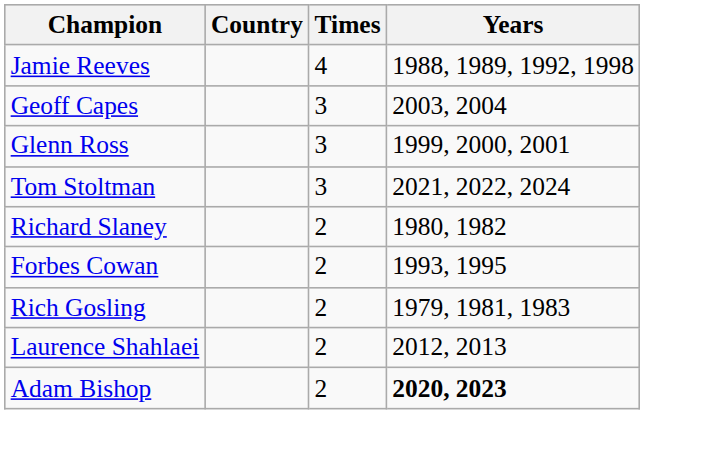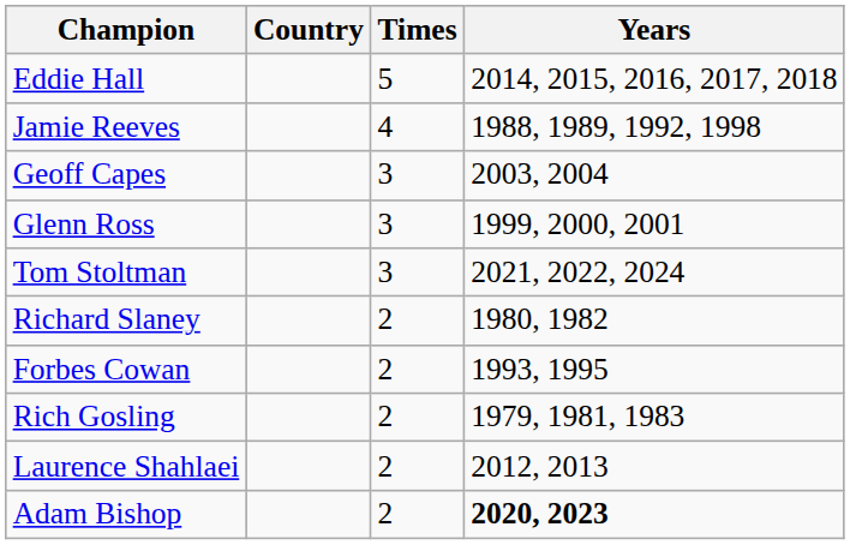 <table class="wikitable">
 <tr>
 <th>Champion</th>
 <th>Country</th>
 <th>Times</th>
 <th>Years</th>
+</tr>
+<tr>
+<td><a href='#'>Eddie Hall</a></td>
+<td></td>
+<td>5</td>
+<td>2014, 2015, 2016, 2017, 2018</td>
 </tr>
 <tr>
 <td><a href='#'>Jamie Reeves</a></td>
 <td></td>
 <td>4</td>
 <td>1988, 1989, 1992, 1998</td>
 </tr>
 <tr>
 <td><a href='#'>Geoff Capes</a></td>
 <td></td>
 <td>3</td>
 <td>2003, 2004</td>
 </tr>
 <tr>
 <td><a href='#'>Glenn Ross</a></td>
 <td></td>
 <td>3</td>
 <td>1999, 2000, 2001</td>
 </tr>
 <tr>
 <td><a href='#'>Tom Stoltman</a></td>
 <td></td>
 <td>3</td>
 <td>2021, 2022, 2024</td>
 </tr>
 <tr>
 <td><a href='#'>Richard Slaney</a></td>
 <td></td>
 <td>2</td>
 <td>1980, 1982</td>
 </tr>
 <tr>
 <td><a href='#'>Forbes Cowan</a></td>
 <td></td>
 <td>2</td>
 <td>1993, 1995</td>
 </tr>
 <tr>
 <td><a href='#'>Rich Gosling</a></td>
 <td></td>
 <td>2</td>
 <td>1979, 1981, 1983</td>
 </tr>
 <tr>
 <td><a href='#'>Laurence Shahlaei</a></td>
 <td></td>
 <td>2</td>
 <td>2012, 2013</td>
 </tr>
 <tr>
 <td><a href='#'>Adam Bishop</a></td>
 <td></td>
 <td>2</td>
 <td><strong>2020, 2023</strong></td>
 </tr>
 </table>
